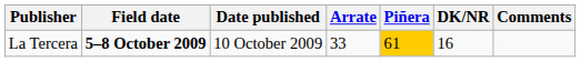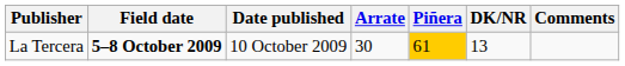 <table class="wikitable">
 <tr>
 <th>Publisher</th>
 <th>Field date</th>
 <th>Date published</th>
 <th><a href='#'>Arrate</a></th>
 <th><a href='#'>Piñera</a></th>
 <th>DK/NR</th>
 <th>Comments</th>
 </tr>
 <tr valign=top>
 <td>La Tercera</td>
 <td><strong>5–8 October 2009</strong></td>
 <td>10 October 2009</td>
-<td>33</td>
+<td>30</td>
 <td style="background:#fc0;">61</td>
-<td>16</td>
+<td>13</td>
 <td><small></small></td>
 </tr>
 </table>
